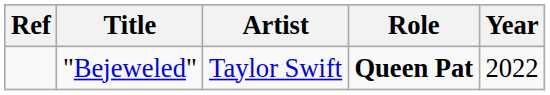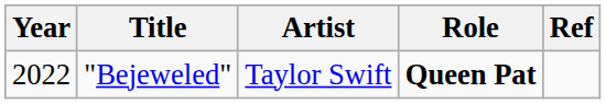 <table class="wikitable unsortable">
 <tr>
-<th>Ref</th>
+<th>Year</th>
 <th>Title</th>
 <th>Artist</th>
 <th>Role</th>
-<th>Year</th>
+<th>Ref</th>
 </tr>
 <tr>
-<td></td>
+<td>2022</td>
 <td>"<a href='#'>Bejeweled</a>"</td>
 <td><a href='#'>Taylor Swift</a></td>
 <td><strong>Queen Pat</strong></td>
-<td>2022</td>
+<td></td>
 </tr>
 </table>
